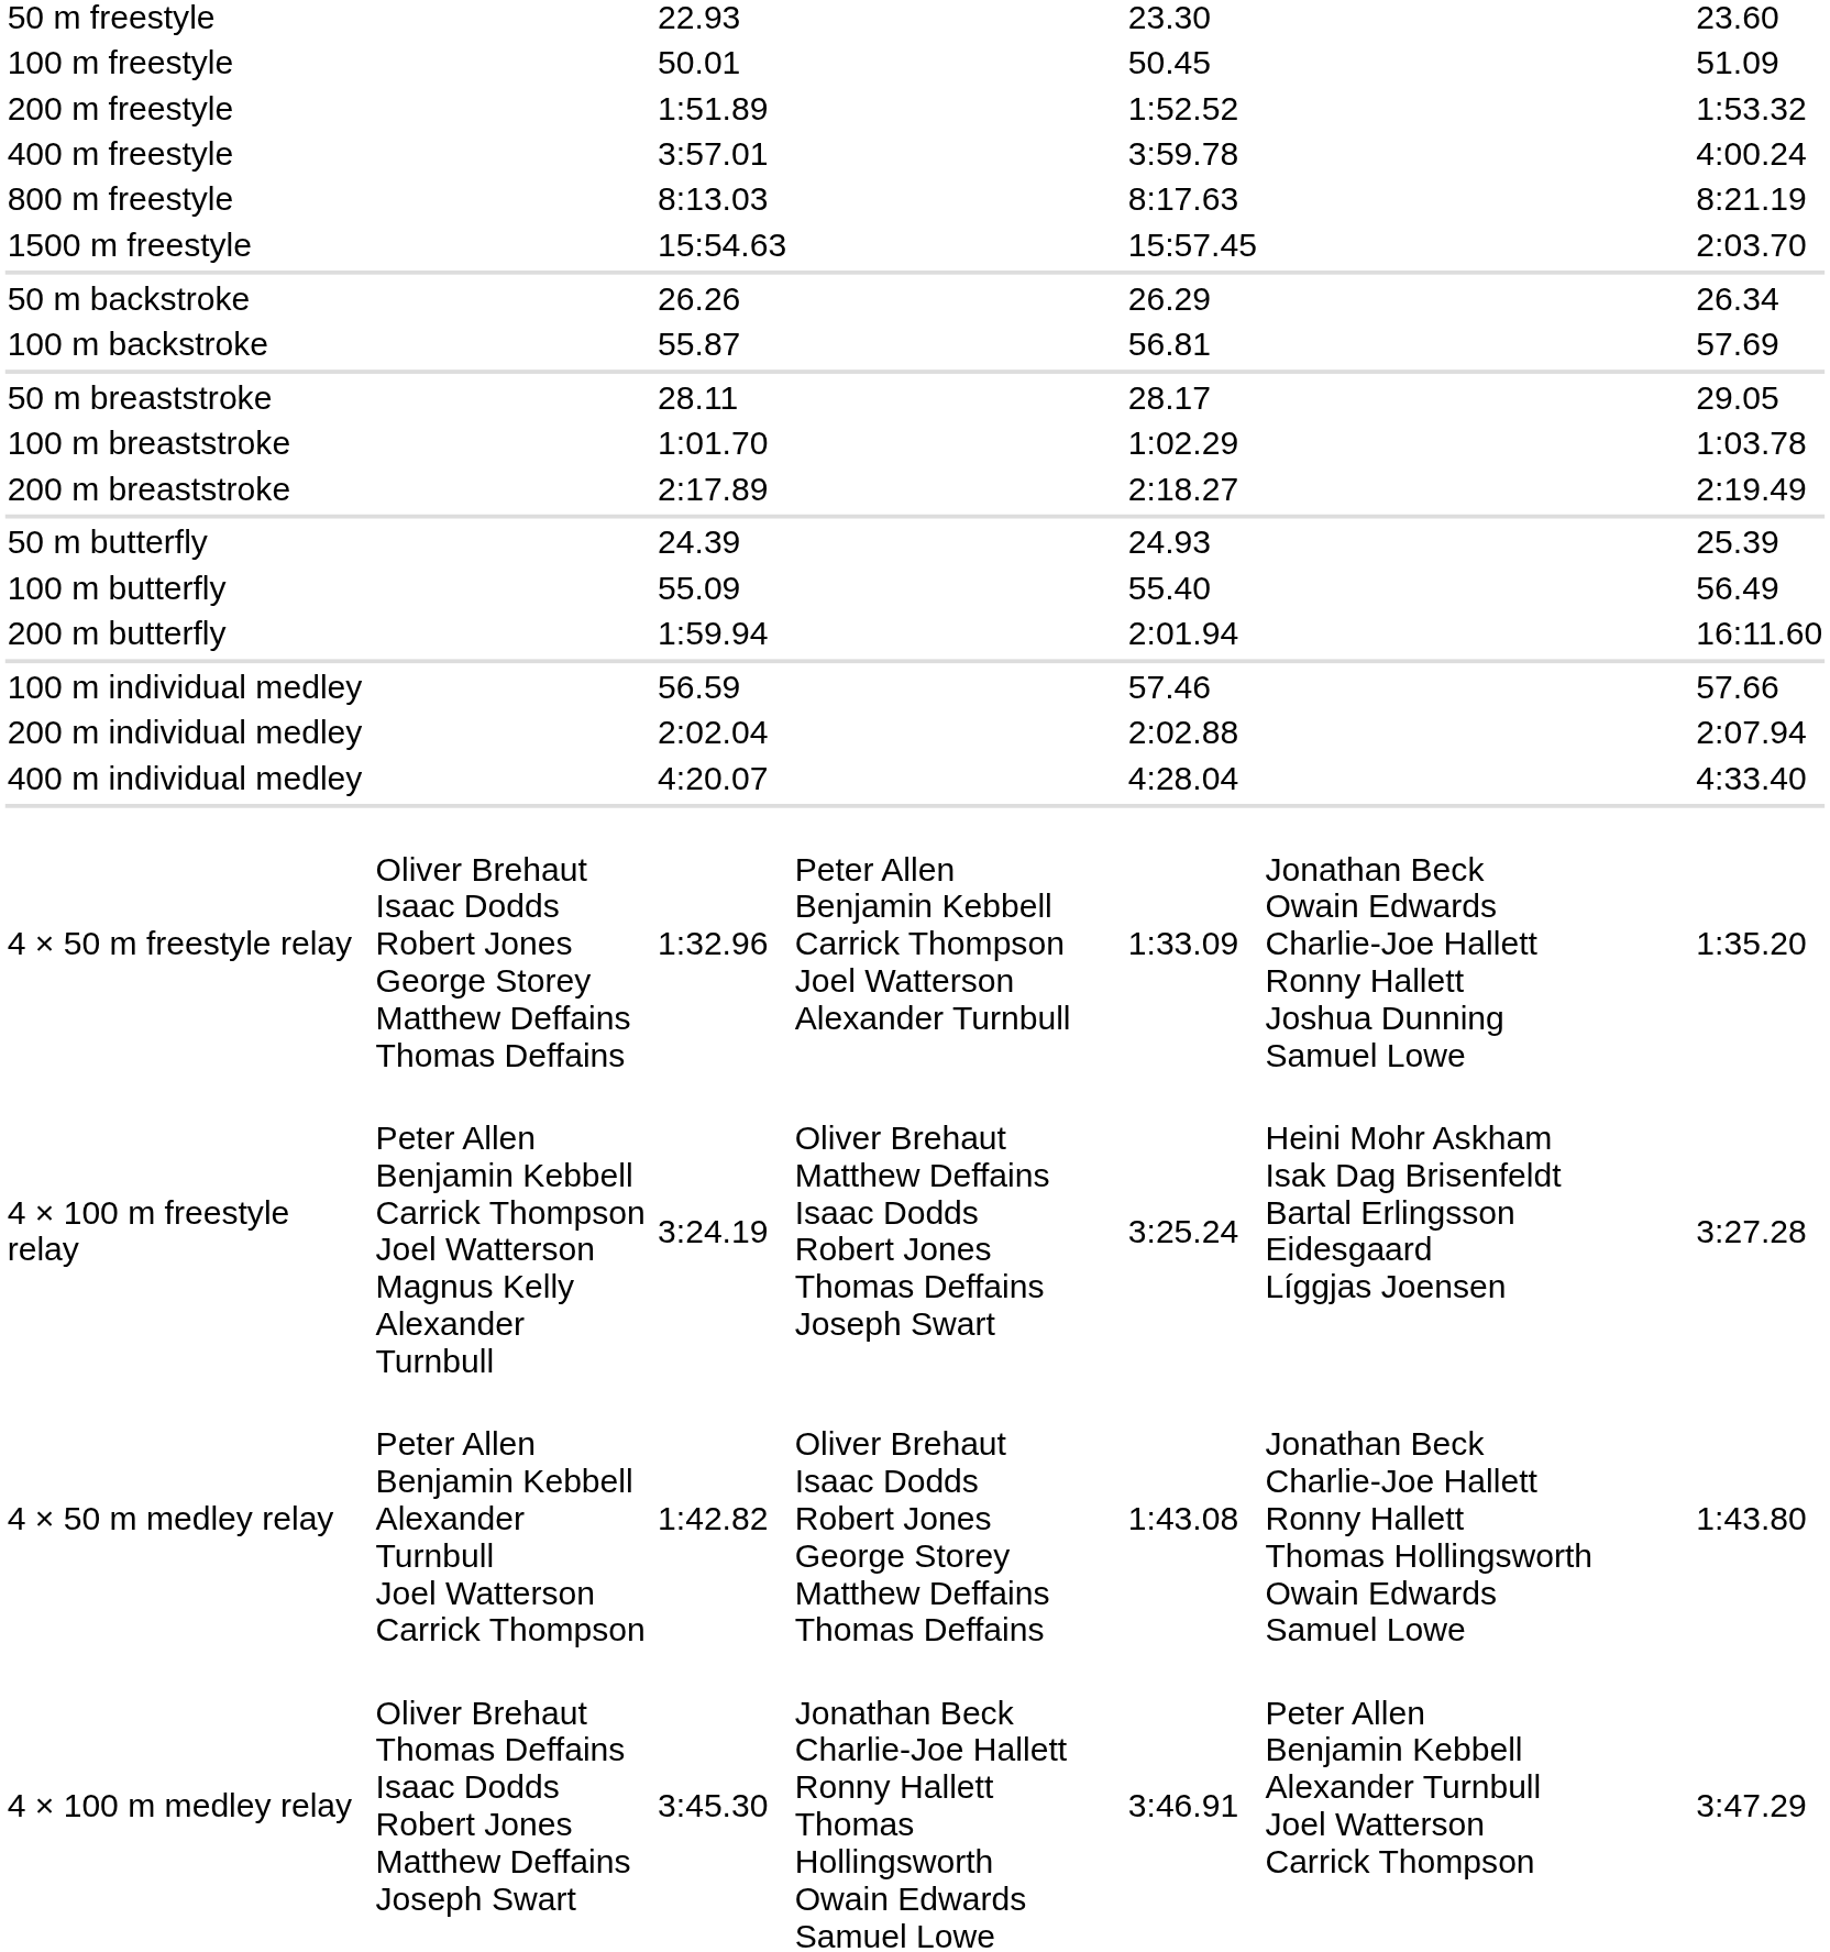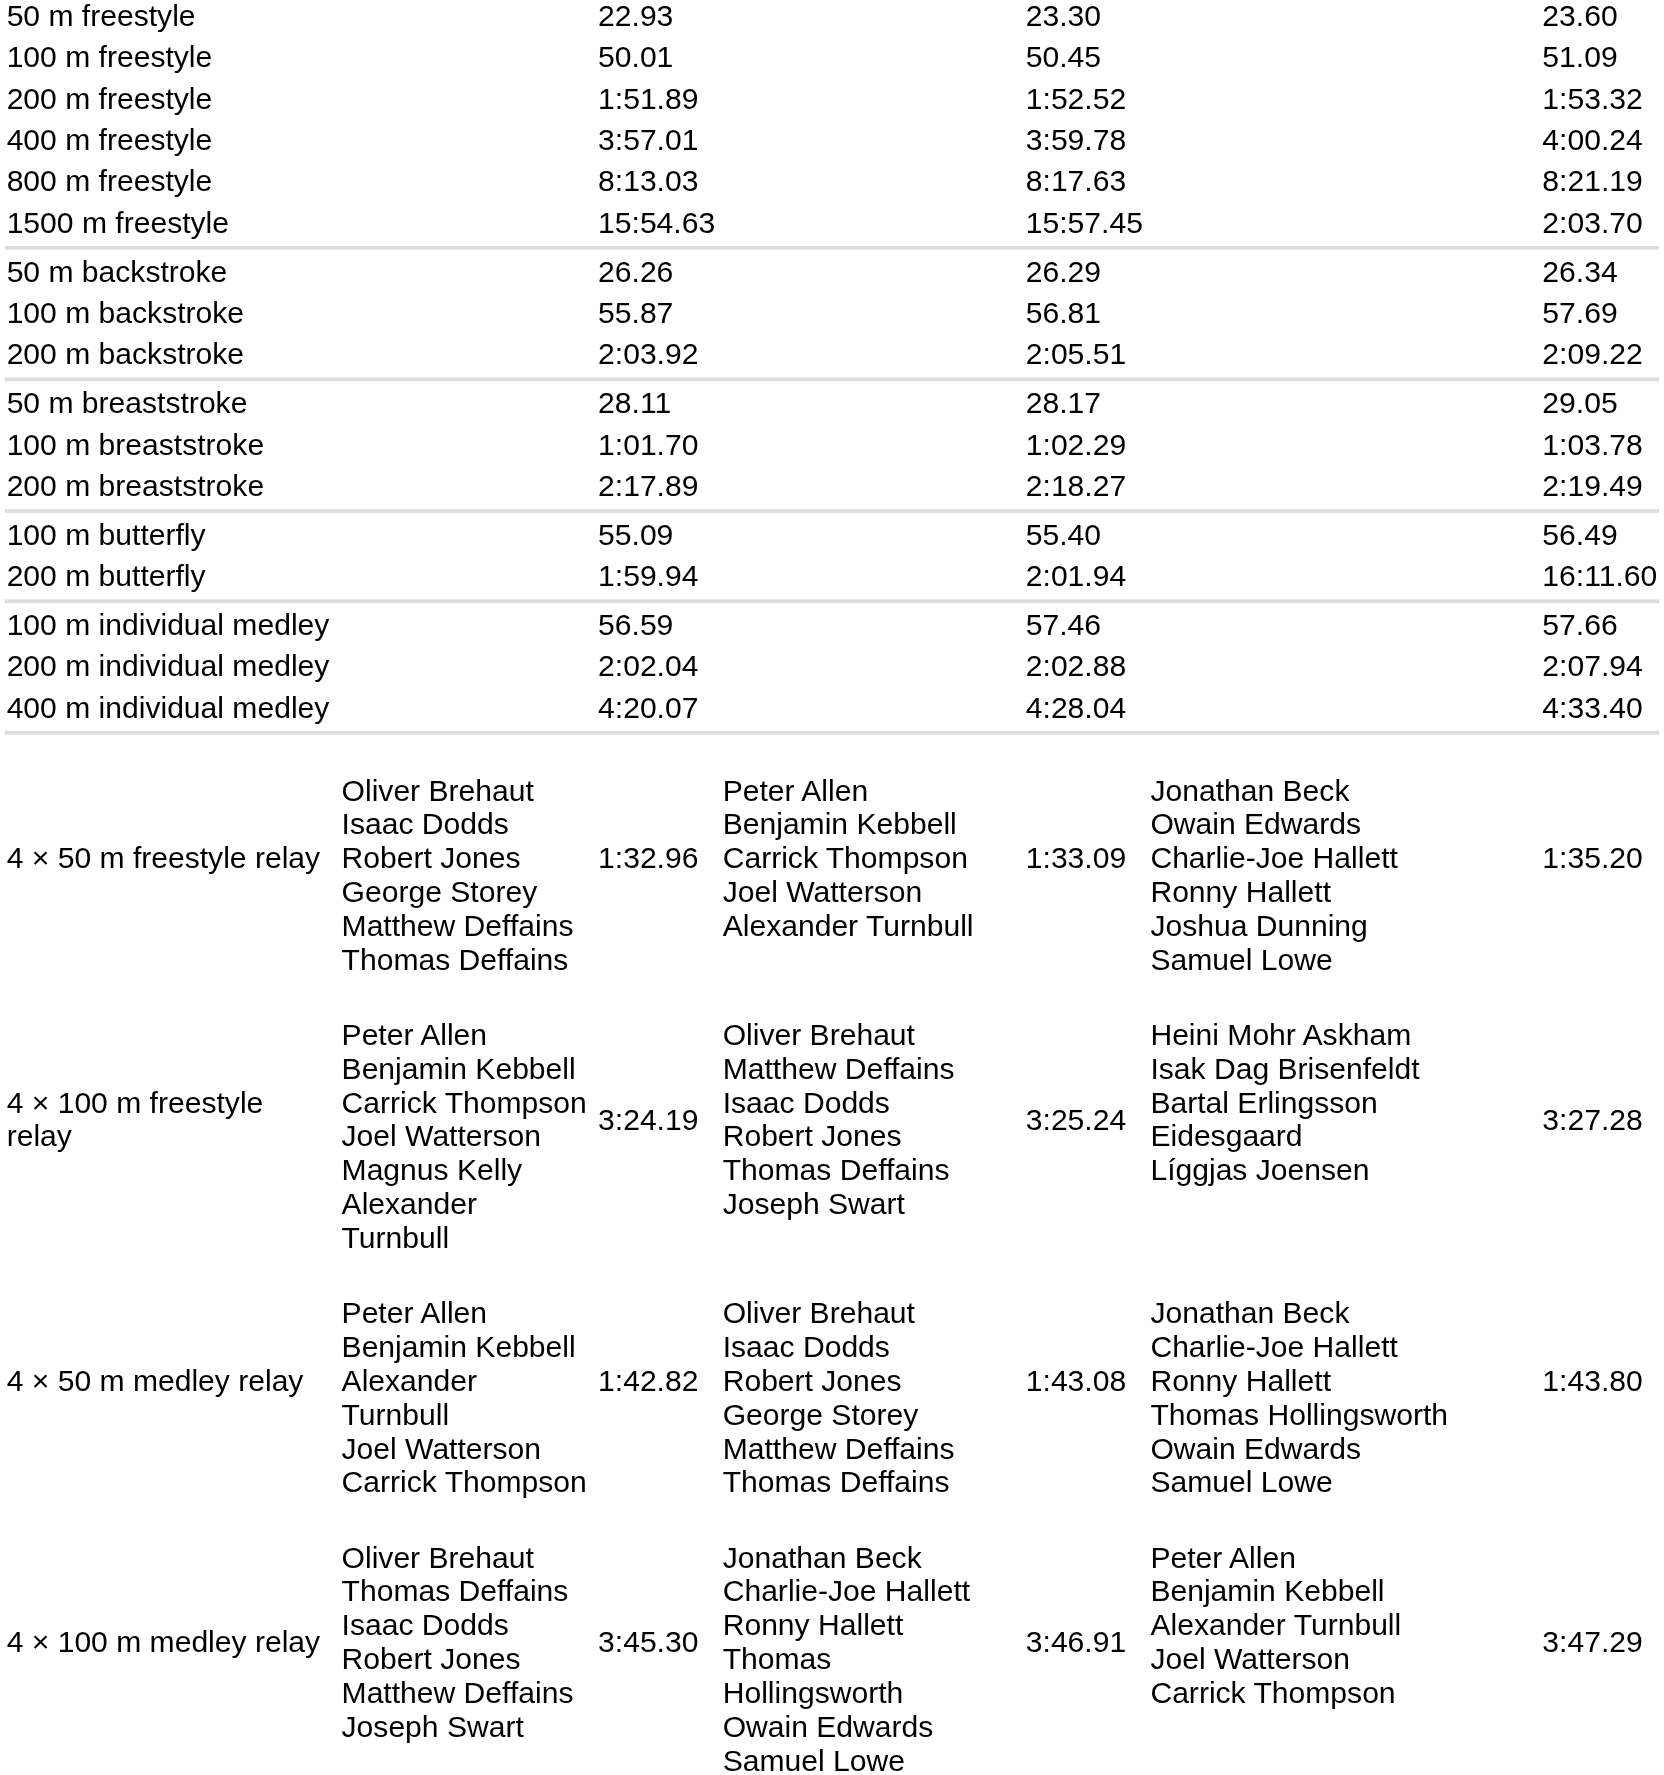 <table>
 <tr>
 <td>50 m freestyle</td>
 <td></td>
 <td>22.93</td>
 <td></td>
 <td>23.30</td>
 <td></td>
 <td>23.60</td>
 </tr>
 <tr>
 <td>100 m freestyle</td>
 <td></td>
 <td>50.01</td>
 <td></td>
 <td>50.45</td>
 <td></td>
 <td>51.09</td>
 </tr>
 <tr>
 <td>200 m freestyle</td>
 <td> </td>
 <td>1:51.89</td>
 <td></td>
 <td>1:52.52</td>
 <td></td>
 <td>1:53.32</td>
 </tr>
 <tr>
 <td>400 m freestyle</td>
 <td></td>
 <td>3:57.01</td>
 <td></td>
 <td>3:59.78</td>
 <td></td>
 <td>4:00.24</td>
 </tr>
 <tr>
 <td>800 m freestyle</td>
 <td></td>
 <td>8:13.03</td>
 <td></td>
 <td>8:17.63</td>
 <td></td>
 <td>8:21.19</td>
 </tr>
 <tr>
 <td>1500 m freestyle</td>
 <td></td>
 <td>15:54.63</td>
 <td></td>
 <td>15:57.45</td>
 <td></td>
 <td>2:03.70</td>
 </tr>
 <tr bgcolor=#dddddd>
 <td colspan=7></td>
 </tr>
 <tr>
 <td>50 m backstroke</td>
 <td></td>
 <td>26.26</td>
 <td> </td>
 <td>26.29</td>
 <td></td>
 <td>26.34</td>
 </tr>
 <tr>
 <td>100 m backstroke</td>
 <td></td>
 <td>55.87</td>
 <td></td>
 <td>56.81</td>
 <td></td>
 <td>57.69</td>
 </tr>
+<tr>
+<td>200 m backstroke</td>
+<td> </td>
+<td>2:03.92</td>
+<td></td>
+<td>2:05.51</td>
+<td></td>
+<td>2:09.22</td>
+</tr>
 <tr bgcolor=#dddddd>
 <td colspan=7></td>
 </tr>
 <tr>
 <td>50 m breaststroke</td>
 <td></td>
 <td>28.11</td>
 <td></td>
 <td>28.17</td>
 <td></td>
 <td>29.05</td>
 </tr>
 <tr>
 <td>100 m breaststroke</td>
 <td></td>
 <td>1:01.70</td>
 <td></td>
 <td>1:02.29</td>
 <td></td>
 <td>1:03.78</td>
 </tr>
 <tr>
 <td>200 m breaststroke</td>
 <td></td>
 <td>2:17.89</td>
 <td></td>
 <td>2:18.27</td>
 <td></td>
 <td>2:19.49</td>
 </tr>
 <tr bgcolor=#dddddd>
 <td colspan=7></td>
-</tr>
-<tr>
-<td>50 m butterfly</td>
-<td></td>
-<td>24.39</td>
-<td></td>
-<td>24.93</td>
-<td></td>
-<td>25.39</td>
 </tr>
 <tr>
 <td>100 m butterfly</td>
 <td> </td>
 <td>55.09</td>
 <td></td>
 <td>55.40</td>
 <td></td>
 <td>56.49</td>
 </tr>
 <tr>
 <td>200 m butterfly</td>
 <td></td>
 <td>1:59.94</td>
 <td></td>
 <td>2:01.94</td>
 <td></td>
 <td>16:11.60</td>
 </tr>
 <tr bgcolor=#dddddd>
 <td colspan=7></td>
 </tr>
 <tr>
 <td>100 m individual medley</td>
 <td></td>
 <td>56.59</td>
 <td></td>
 <td>57.46</td>
 <td></td>
 <td>57.66</td>
 </tr>
 <tr>
 <td>200 m individual medley</td>
 <td></td>
 <td>2:02.04</td>
 <td></td>
 <td>2:02.88</td>
 <td></td>
 <td>2:07.94</td>
 </tr>
 <tr>
 <td>400 m individual medley</td>
 <td></td>
 <td>4:20.07</td>
 <td></td>
 <td>4:28.04</td>
 <td> </td>
 <td>4:33.40</td>
 </tr>
 <tr bgcolor=#dddddd>
 <td colspan=7></td>
 </tr>
 <tr>
 <td>4 × 50 m freestyle relay</td>
 <td valign=top><br>Oliver Brehaut<br>Isaac Dodds<br>Robert Jones<br>George Storey<br>Matthew Deffains <br>Thomas Deffains </td>
 <td>1:32.96</td>
 <td valign=top><br>Peter Allen<br>Benjamin Kebbell<br>Carrick Thompson<br>Joel Watterson<br>Alexander Turnbull </td>
 <td>1:33.09</td>
 <td valign=top><br>Jonathan Beck<br>Owain Edwards<br>Charlie-Joe Hallett<br>Ronny Hallett<br>Joshua Dunning <br>Samuel Lowe </td>
 <td>1:35.20</td>
 </tr>
 <tr>
 <td>4 × 100 m freestyle relay</td>
 <td valign=top> <br> Peter Allen<br>Benjamin Kebbell<br>Carrick Thompson<br>Joel Watterson<br>Magnus Kelly <br>Alexander Turnbull </td>
 <td>3:24.19</td>
 <td valign=top> <br> Oliver Brehaut<br>Matthew Deffains <br>Isaac Dodds<br>Robert Jones<br>Thomas Deffains  <br> Joseph Swart </td>
 <td>3:25.24</td>
 <td valign=top> <br> Heini Mohr Askham <br> Isak Dag Brisenfeldt <br> Bartal Erlingsson Eidesgaard <br> Líggjas Joensen</td>
 <td>3:27.28</td>
 </tr>
 <tr>
 <td>4 × 50 m medley relay</td>
 <td valign=top> <br>Peter Allen <br>Benjamin Kebbell <br>Alexander Turnbull <br>Joel Watterson<br>Carrick Thompson </td>
 <td>1:42.82</td>
 <td valign=top> <br> Oliver Brehaut <br> Isaac Dodds <br> Robert Jones <br> George Storey<br>Matthew Deffains <br>Thomas Deffains </td>
 <td>1:43.08</td>
 <td valign=top> <br> Jonathan Beck <br> Charlie-Joe Hallett <br> Ronny Hallett <br> Thomas Hollingsworth<br>Owain Edwards <br>Samuel Lowe </td>
 <td>1:43.80</td>
 </tr>
 <tr>
 <td>4 × 100 m medley relay</td>
 <td valign=top><br> Oliver Brehaut <br>Thomas Deffains <br> Isaac Dodds <br> Robert Jones <br>Matthew Deffains  <br> Joseph Swart </td>
 <td>3:45.30</td>
 <td valign=top><br> Jonathan Beck <br> Charlie-Joe Hallett <br> Ronny Hallett <br> Thomas Hollingsworth<br>Owain Edwards <br>Samuel Lowe </td>
 <td>3:46.91</td>
 <td valign=top><br>Peter Allen <br>Benjamin Kebbell <br>Alexander Turnbull <br>Joel Watterson<br>Carrick Thompson </td>
 <td>3:47.29</td>
 </tr>
 </table>
